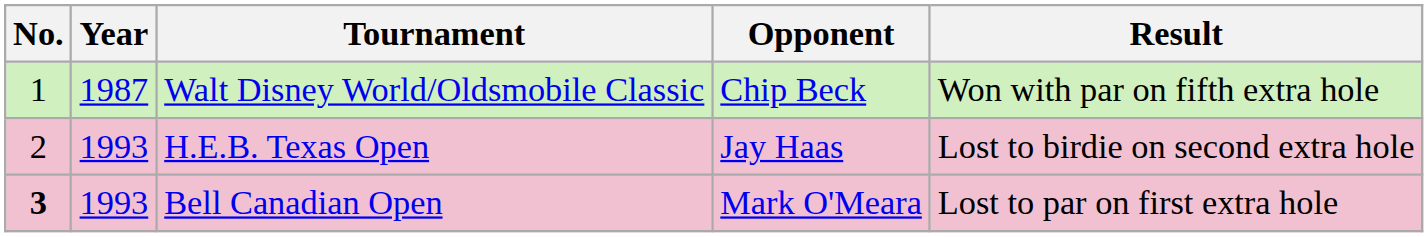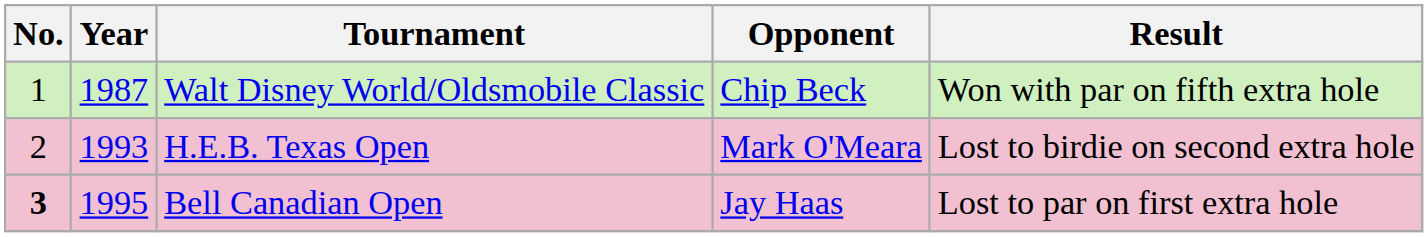 <table class="wikitable" style="font-size:95%;">
 <tr>
 <th>No.</th>
 <th>Year</th>
 <th>Tournament</th>
 <th>Opponent</th>
 <th>Result</th>
 </tr>
 <tr style="background:#d0f0c0;">
 <td align=center>1</td>
 <td><a href='#'>1987</a></td>
 <td><a href='#'>Walt Disney World/Oldsmobile Classic</a></td>
 <td> <a href='#'>Chip Beck</a></td>
 <td>Won with par on fifth extra hole</td>
 </tr>
 <tr style="background:#F2C1D1;">
 <td align=center>2</td>
 <td><a href='#'>1993</a></td>
 <td><a href='#'>H.E.B. Texas Open</a></td>
-<td> <a href='#'>Jay Haas</a></td>
+<td> <a href='#'>Mark O'Meara</a></td>
 <td>Lost to birdie on second extra hole</td>
 </tr>
 <tr style="background:#F2C1D1;">
 <td align=center><strong>3</strong></td>
-<td><a href='#'>1993</a></td>
+<td><a href='#'>1995</a></td>
 <td><a href='#'>Bell Canadian Open</a></td>
-<td> <a href='#'>Mark O'Meara</a></td>
+<td> <a href='#'>Jay Haas</a></td>
 <td>Lost to par on first extra hole</td>
 </tr>
 </table>
